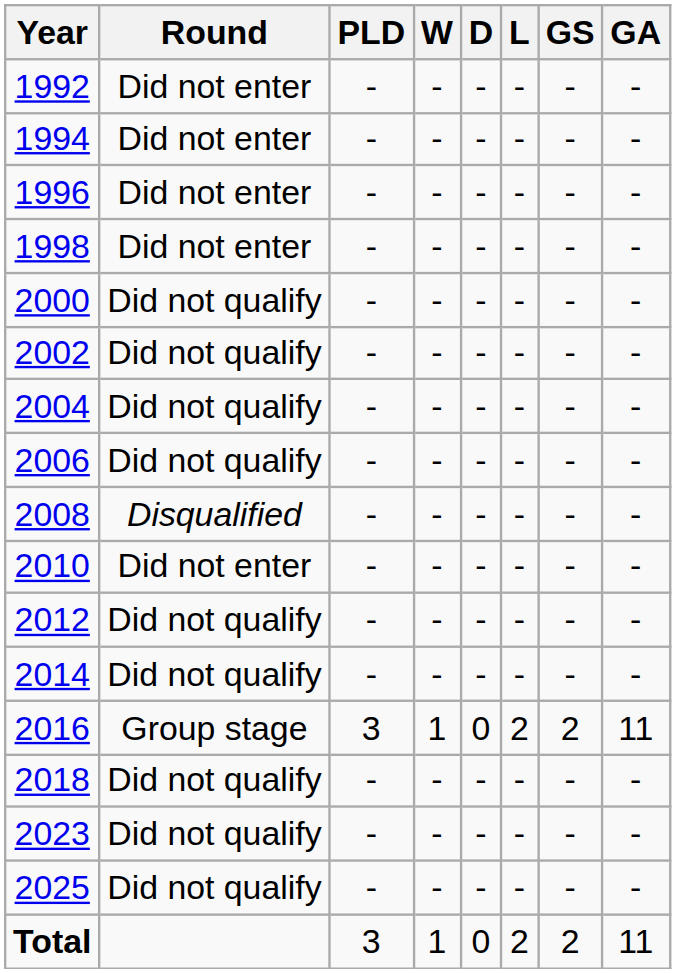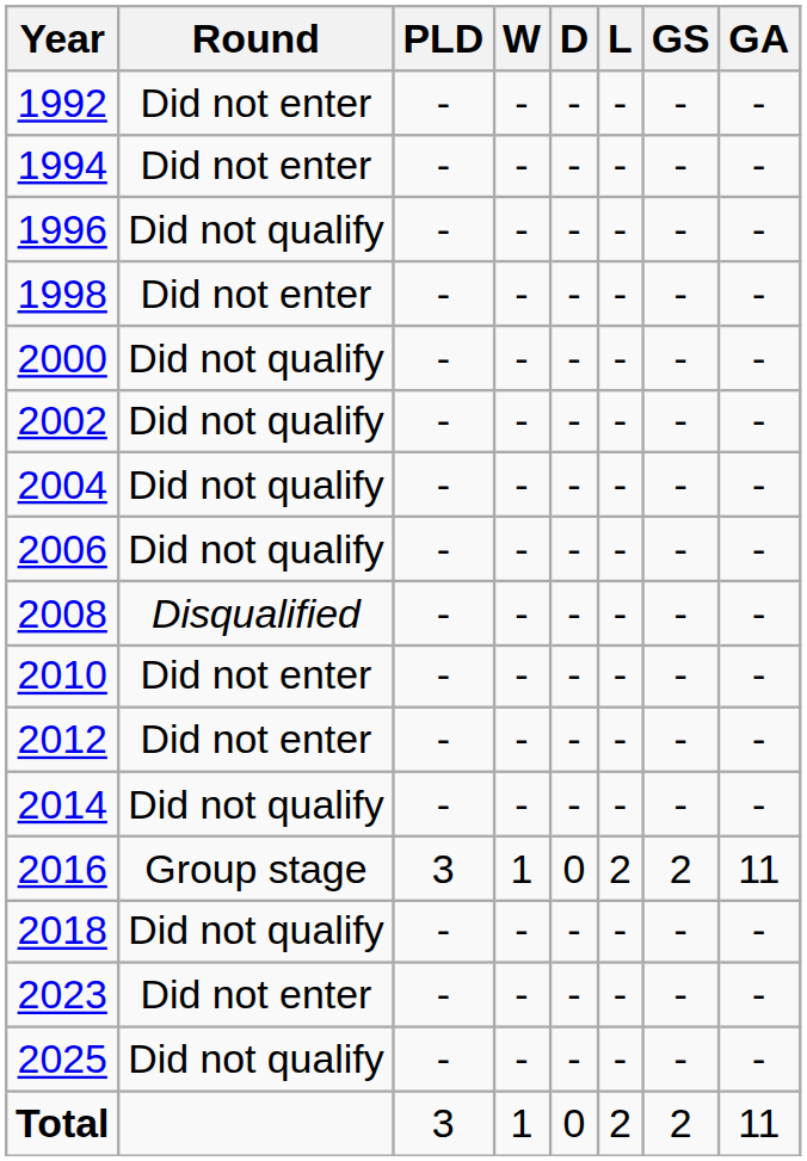 <table class="wikitable" style="text-align: center;font-size:90%;">
 <tr>
 <th>Year</th>
 <th>Round</th>
 <th>PLD</th>
 <th>W</th>
 <th>D</th>
 <th>L</th>
 <th>GS</th>
 <th>GA</th>
 </tr>
 <tr>
 <td> <a href='#'>1992</a></td>
 <td>Did not enter</td>
 <td>-</td>
 <td>-</td>
 <td>-</td>
 <td>-</td>
 <td>-</td>
 <td>-</td>
 </tr>
 <tr>
 <td> <a href='#'>1994</a></td>
 <td>Did not enter</td>
 <td>-</td>
 <td>-</td>
 <td>-</td>
 <td>-</td>
 <td>-</td>
 <td>-</td>
 </tr>
 <tr>
 <td> <a href='#'>1996</a></td>
-<td>Did not enter</td>
+<td>Did not qualify</td>
 <td>-</td>
 <td>-</td>
 <td>-</td>
 <td>-</td>
 <td>-</td>
 <td>-</td>
 </tr>
 <tr>
 <td> <a href='#'>1998</a></td>
 <td>Did not enter</td>
 <td>-</td>
 <td>-</td>
 <td>-</td>
 <td>-</td>
 <td>-</td>
 <td>-</td>
 </tr>
 <tr>
 <td> <a href='#'>2000</a></td>
 <td>Did not qualify</td>
 <td>-</td>
 <td>-</td>
 <td>-</td>
 <td>-</td>
 <td>-</td>
 <td>-</td>
 </tr>
 <tr>
 <td> <a href='#'>2002</a></td>
 <td>Did not qualify</td>
 <td>-</td>
 <td>-</td>
 <td>-</td>
 <td>-</td>
 <td>-</td>
 <td>-</td>
 </tr>
 <tr>
 <td> <a href='#'>2004</a></td>
 <td>Did not qualify</td>
 <td>-</td>
 <td>-</td>
 <td>-</td>
 <td>-</td>
 <td>-</td>
 <td>-</td>
 </tr>
 <tr>
 <td> <a href='#'>2006</a></td>
 <td>Did not qualify</td>
 <td>-</td>
 <td>-</td>
 <td>-</td>
 <td>-</td>
 <td>-</td>
 <td>-</td>
 </tr>
 <tr>
 <td> <a href='#'>2008</a></td>
 <td><em>Disqualified</em></td>
 <td>-</td>
 <td>-</td>
 <td>-</td>
 <td>-</td>
 <td>-</td>
 <td>-</td>
 </tr>
 <tr>
 <td> <a href='#'>2010</a></td>
 <td>Did not enter</td>
 <td>-</td>
 <td>-</td>
 <td>-</td>
 <td>-</td>
 <td>-</td>
 <td>-</td>
 </tr>
 <tr>
 <td> <a href='#'>2012</a></td>
-<td>Did not qualify</td>
+<td>Did not enter</td>
 <td>-</td>
 <td>-</td>
 <td>-</td>
 <td>-</td>
 <td>-</td>
 <td>-</td>
 </tr>
 <tr>
 <td> <a href='#'>2014</a></td>
 <td>Did not qualify</td>
 <td>-</td>
 <td>-</td>
 <td>-</td>
 <td>-</td>
 <td>-</td>
 <td>-</td>
 </tr>
 <tr>
 <td> <a href='#'>2016</a></td>
 <td>Group stage</td>
 <td>3</td>
 <td>1</td>
 <td>0</td>
 <td>2</td>
 <td>2</td>
 <td>11</td>
 </tr>
 <tr>
 <td> <a href='#'>2018</a></td>
 <td>Did not qualify</td>
 <td>-</td>
 <td>-</td>
 <td>-</td>
 <td>-</td>
 <td>-</td>
 <td>-</td>
 </tr>
 <tr>
 <td> <a href='#'>2023</a></td>
-<td>Did not qualify</td>
+<td>Did not enter</td>
 <td>-</td>
 <td>-</td>
 <td>-</td>
 <td>-</td>
 <td>-</td>
 <td>-</td>
 </tr>
 <tr>
 <td> <a href='#'>2025</a></td>
 <td>Did not qualify</td>
 <td>-</td>
 <td>-</td>
 <td>-</td>
 <td>-</td>
 <td>-</td>
 <td>-</td>
 </tr>
 <tr>
 <td><strong>Total</strong></td>
 <td></td>
 <td>3</td>
 <td>1</td>
 <td>0</td>
 <td>2</td>
 <td>2</td>
 <td>11</td>
 </tr>
 </table>
